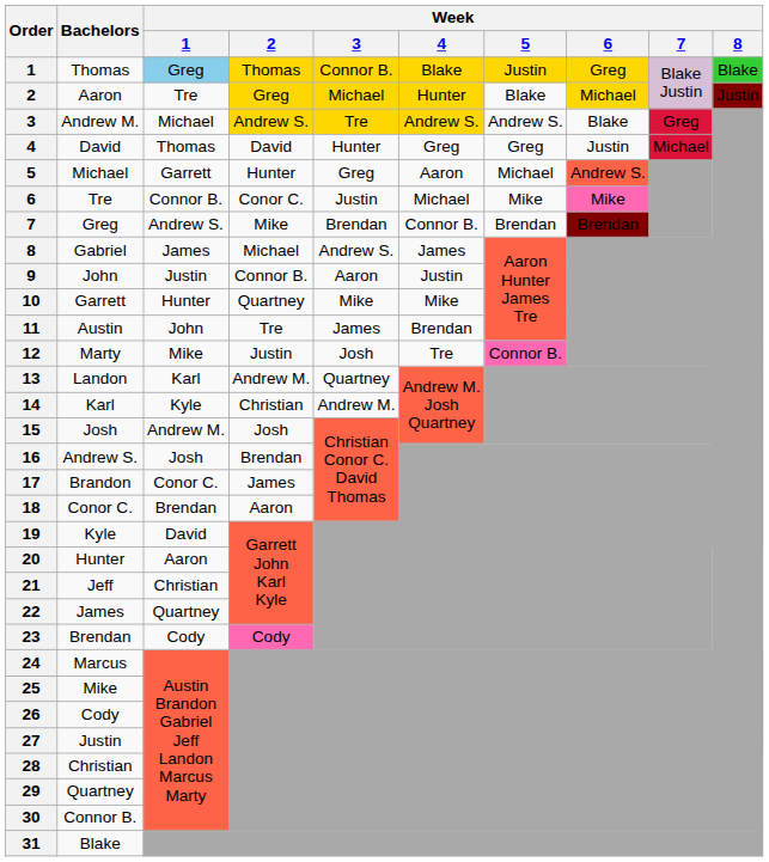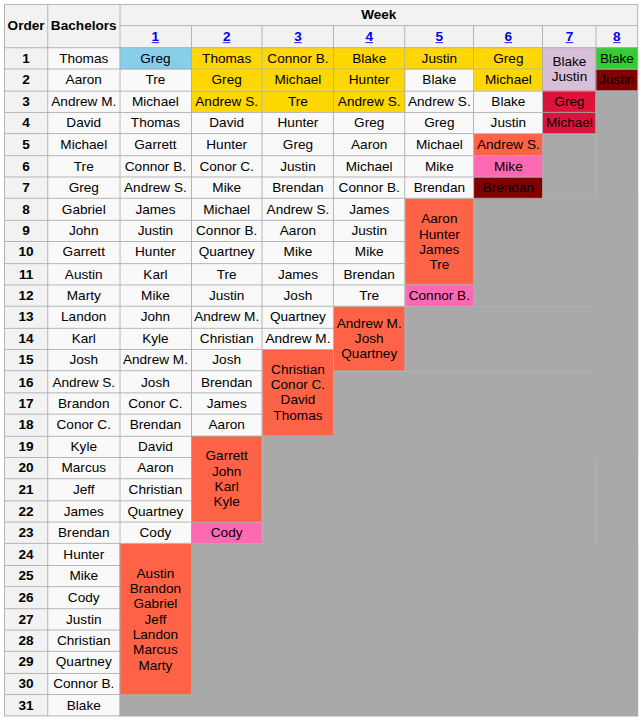 <table class="wikitable nowrap" style="text-align:center;">
 <tr>
 <th rowspan=2>Order</th>
 <th rowspan="2">Bachelors</th>
 <th colspan="8">Week</th>
 </tr>
 <tr>
 <th><a href='#'>1</a></th>
 <th><a href='#'>2</a></th>
 <th><a href='#'>3</a></th>
 <th><a href='#'>4</a></th>
 <th><a href='#'>5</a></th>
 <th><a href='#'>6</a></th>
 <th><a href='#'>7</a></th>
 <th><a href='#'>8</a></th>
 </tr>
 <tr>
 <th>1</th>
 <td>Thomas</td>
 <td bgcolor="skyblue">Greg</td>
 <td bgcolor="gold">Thomas</td>
 <td bgcolor="gold">Connor B.</td>
 <td bgcolor="gold">Blake</td>
 <td bgcolor="gold">Justin</td>
 <td bgcolor="gold">Greg</td>
 <td rowspan="2" bgcolor="thistle">Blake<br>Justin</td>
 <td bgcolor="limegreen">Blake</td>
 </tr>
 <tr>
 <th>2</th>
 <td>Aaron</td>
 <td>Tre</td>
 <td bgcolor="gold">Greg</td>
 <td bgcolor="gold">Michael</td>
 <td bgcolor="gold">Hunter</td>
 <td>Blake</td>
 <td bgcolor="gold">Michael</td>
 <td bgcolor="maroon"><span>Justin</span></td>
 </tr>
 <tr>
 <th>3</th>
 <td>Andrew M.</td>
 <td>Michael</td>
 <td bgcolor="gold">Andrew S.</td>
 <td bgcolor="gold">Tre</td>
 <td bgcolor="gold">Andrew S.</td>
 <td>Andrew S.</td>
 <td>Blake</td>
 <td bgcolor="crimson"><span>Greg</span></td>
 <td rowspan="25" bgcolor="darkgray"></td>
 </tr>
 <tr>
 <th>4</th>
 <td>David</td>
 <td>Thomas</td>
 <td>David</td>
 <td>Hunter</td>
 <td>Greg</td>
 <td>Greg</td>
 <td>Justin</td>
 <td bgcolor="crimson"><span>Michael</span></td>
 </tr>
 <tr>
 <th>5</th>
 <td>Michael</td>
 <td>Garrett</td>
 <td>Hunter</td>
 <td>Greg</td>
 <td>Aaron</td>
 <td>Michael</td>
 <td bgcolor="tomato">Andrew S.</td>
 <td rowspan="3" bgcolor="darkgray"></td>
 </tr>
 <tr>
 <th>6</th>
 <td>Tre</td>
 <td>Connor B.</td>
 <td>Conor C.</td>
 <td>Justin</td>
 <td>Michael</td>
 <td>Mike</td>
 <td bgcolor="hotpink">Mike</td>
 </tr>
 <tr>
 <th>7</th>
 <td>Greg</td>
 <td>Andrew S.</td>
 <td>Mike</td>
 <td>Brendan</td>
 <td>Connor B.</td>
 <td>Brendan</td>
 <td bgcolor="maroon"><span>Brendan</span></td>
 </tr>
 <tr>
 <th>8</th>
 <td>Gabriel</td>
 <td>James</td>
 <td>Michael</td>
 <td>Andrew S.</td>
 <td>James</td>
 <td rowspan="4" bgcolor=tomato>Aaron<br>Hunter<br>James<br>Tre</td>
 <td colspan="3" rowspan="5" bgcolor="darkgray"></td>
 </tr>
 <tr>
 <th>9</th>
 <td>John</td>
 <td>Justin</td>
 <td>Connor B.</td>
 <td>Aaron</td>
 <td>Justin</td>
 </tr>
 <tr>
 <th>10</th>
 <td>Garrett</td>
 <td>Hunter</td>
 <td>Quartney</td>
 <td>Mike</td>
 <td>Mike</td>
 </tr>
 <tr>
 <th>11</th>
 <td>Austin</td>
-<td>John</td>
+<td>Karl</td>
 <td>Tre</td>
 <td>James</td>
 <td>Brendan</td>
 </tr>
 <tr>
 <th>12</th>
 <td>Marty</td>
 <td>Mike</td>
 <td>Justin</td>
 <td>Josh</td>
 <td>Tre</td>
 <td bgcolor="hotpink">Connor B.</td>
 </tr>
 <tr>
 <th>13</th>
 <td>Landon</td>
-<td>Karl</td>
+<td>John</td>
 <td>Andrew M.</td>
 <td>Quartney</td>
 <td rowspan="3" bgcolor=tomato>Andrew M.<br>Josh<br>Quartney</td>
 <td colspan="4" rowspan="3" bgcolor="darkgray"></td>
 </tr>
 <tr>
 <th>14</th>
 <td>Karl</td>
 <td>Kyle</td>
 <td>Christian</td>
 <td>Andrew M.</td>
 </tr>
 <tr>
 <th>15</th>
 <td>Josh</td>
 <td>Andrew M.</td>
 <td>Josh</td>
 <td rowspan="4" bgcolor=tomato>Christian<br>Conor C.<br>David<br>Thomas</td>
 </tr>
 <tr>
 <th>16</th>
 <td>Andrew S.</td>
 <td>Josh</td>
 <td>Brendan</td>
 <td colspan="5" rowspan="4" bgcolor="darkgray"></td>
 </tr>
 <tr>
 <th>17</th>
 <td>Brandon</td>
 <td>Conor C.</td>
 <td>James</td>
 </tr>
 <tr>
 <th>18</th>
 <td>Conor C.</td>
 <td>Brendan</td>
 <td>Aaron</td>
 </tr>
 <tr>
 <th>19</th>
 <td>Kyle</td>
 <td>David</td>
 <td rowspan="4" bgcolor=tomato>Garrett<br>John<br>Karl<br>Kyle</td>
 <td colspan="5" rowspan="5" bgcolor="darkgray"></td>
 </tr>
 <tr>
 <th>20</th>
-<td>Hunter</td>
+<td>Marcus</td>
 <td>Aaron</td>
 </tr>
 <tr>
 <th>21</th>
 <td>Jeff</td>
 <td>Christian</td>
 </tr>
 <tr>
 <th>22</th>
 <td>James</td>
 <td>Quartney</td>
 </tr>
 <tr>
 <th>23</th>
 <td>Brendan</td>
 <td>Cody</td>
 <td bgcolor="hotpink">Cody</td>
 </tr>
 <tr>
 <th>24</th>
-<td>Marcus</td>
+<td>Hunter</td>
 <td rowspan="7" bgcolor=tomato>Austin<br>Brandon<br>Gabriel<br>Jeff<br>Landon<br>Marcus<br>Marty</td>
 <td colspan="7" rowspan="7" bgcolor="darkgray"></td>
 </tr>
 <tr>
 <th>25</th>
 <td>Mike</td>
 </tr>
 <tr>
 <th>26</th>
 <td>Cody</td>
 </tr>
 <tr>
 <th>27</th>
 <td>Justin</td>
 </tr>
 <tr>
 <th>28</th>
 <td>Christian</td>
 </tr>
 <tr>
 <th>29</th>
 <td>Quartney</td>
 </tr>
 <tr>
 <th>30</th>
 <td>Connor B.</td>
 </tr>
 <tr>
 <th>31</th>
 <td>Blake</td>
 <td colspan="8" rowspan="8" bgcolor="darkgray"></td>
 </tr>
 </table>
